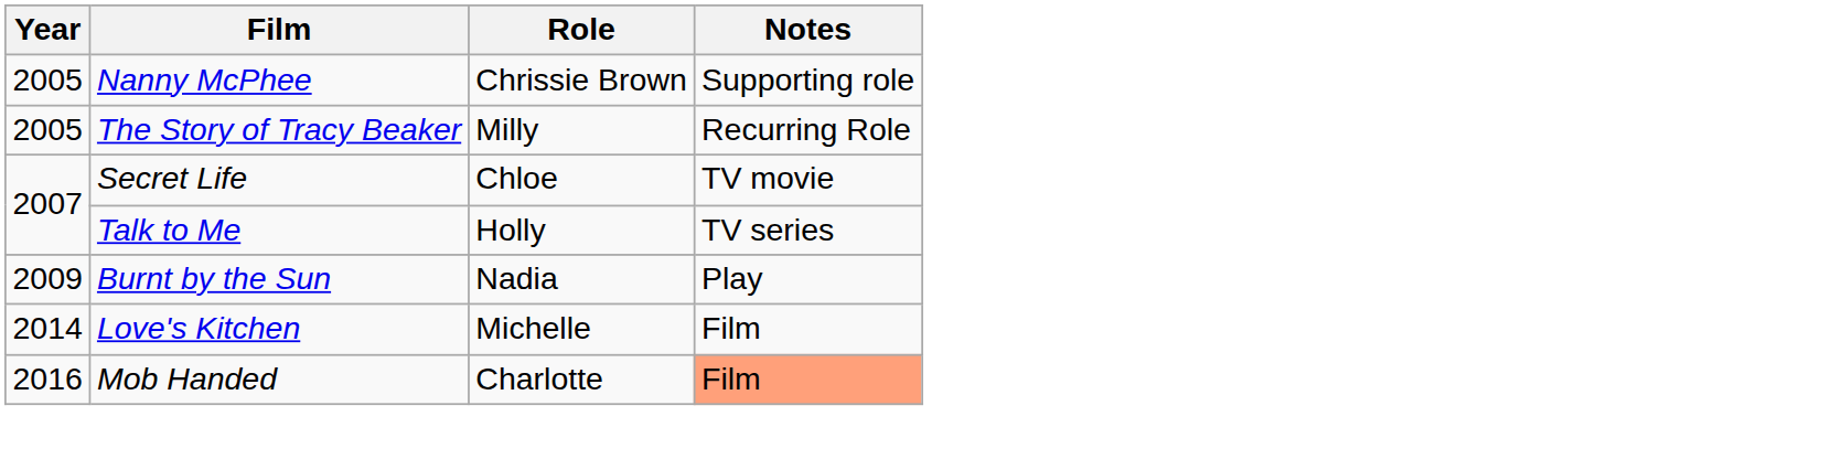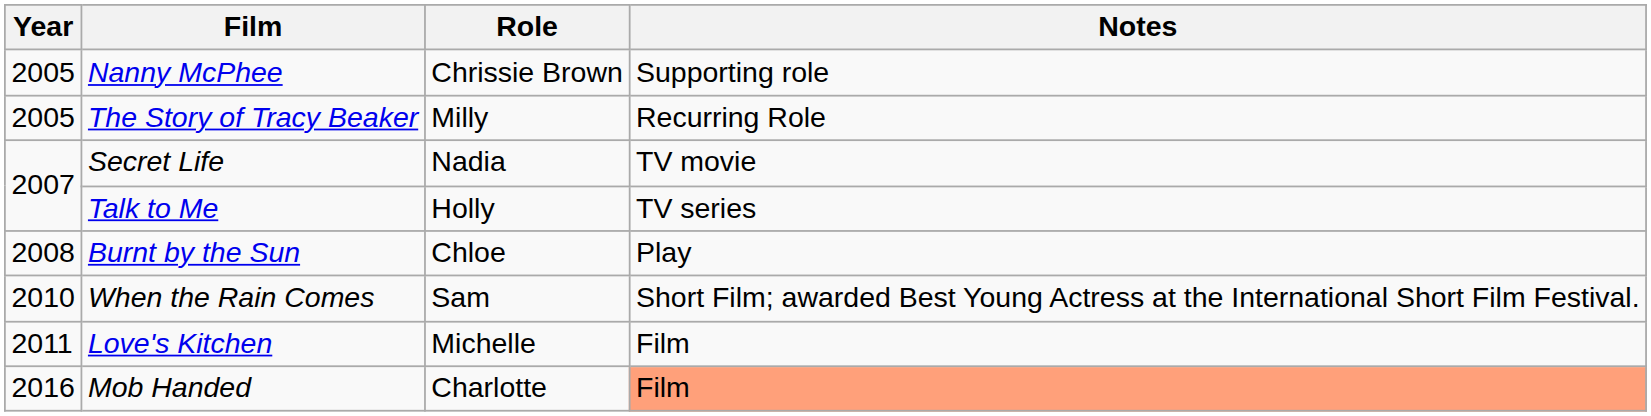 <table class="wikitable">
 <tr>
 <th>Year</th>
 <th>Film</th>
 <th>Role</th>
 <th>Notes</th>
 </tr>
 <tr>
 <td>2005</td>
 <td><em><a href='#'>Nanny McPhee</a></em></td>
 <td>Chrissie Brown</td>
 <td>Supporting role</td>
 </tr>
 <tr>
 <td>2005</td>
 <td><em><a href='#'>The Story of Tracy Beaker</a></em></td>
 <td>Milly</td>
 <td>Recurring Role</td>
 </tr>
 <tr>
 <td rowspan="2">2007</td>
 <td><em>Secret Life</em></td>
-<td>Chloe</td>
+<td>Nadia</td>
 <td>TV movie</td>
 </tr>
 <tr>
 <td><em><a href='#'>Talk to Me</a></em></td>
 <td>Holly</td>
 <td>TV series</td>
 </tr>
 <tr>
-<td>2009</td>
+<td>2008</td>
 <td><em><a href='#'>Burnt by the Sun</a></em></td>
-<td>Nadia</td>
+<td>Chloe</td>
 <td>Play</td>
 </tr>
 <tr>
-<td>2014</td>
+<td>2010</td>
+<td><em>When the Rain Comes</em></td>
+<td>Sam</td>
+<td>Short Film; awarded Best Young Actress at the International Short Film Festival.</td>
+</tr>
+<tr>
+<td>2011</td>
 <td><em><a href='#'>Love's Kitchen</a></em></td>
 <td>Michelle</td>
 <td>Film</td>
 </tr>
 <tr>
 <td>2016</td>
 <td><em>Mob Handed</em></td>
 <td>Charlotte</td>
 <td style="background: lightsalmon;">Film</td>
 </tr>
 </table>
